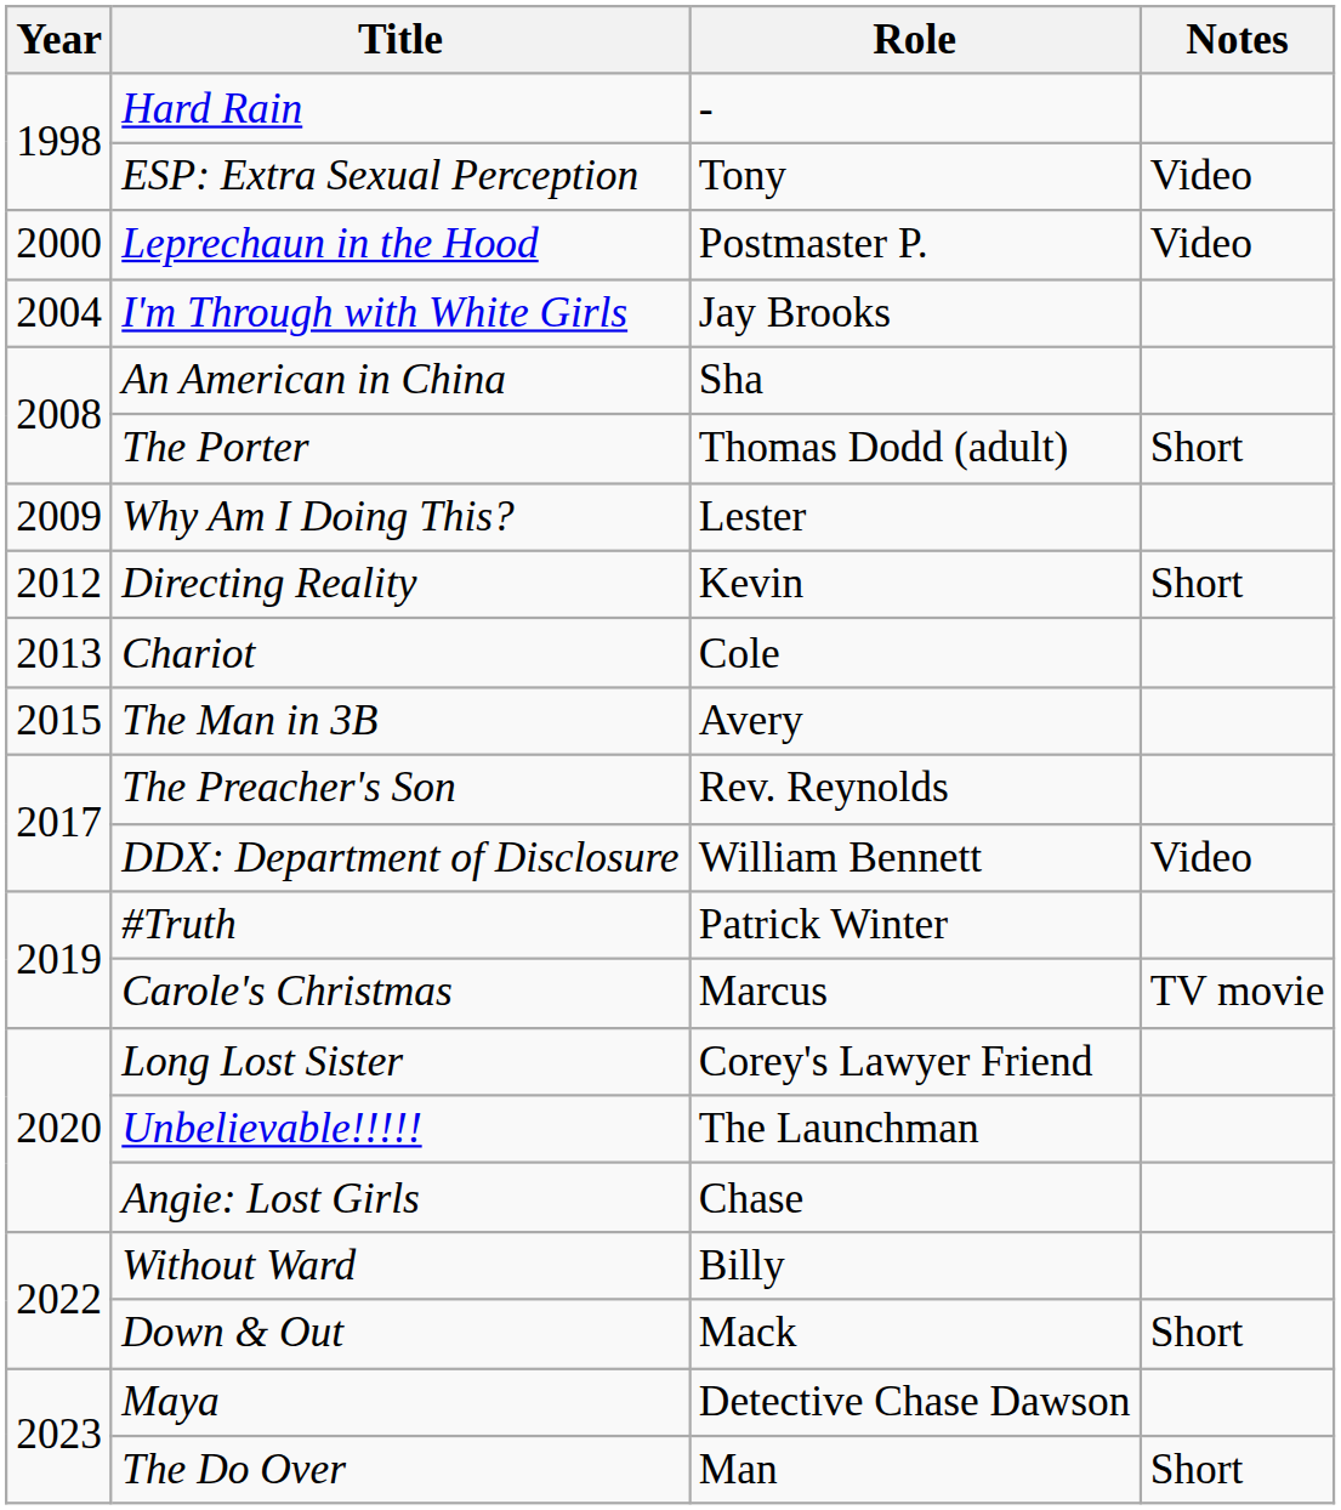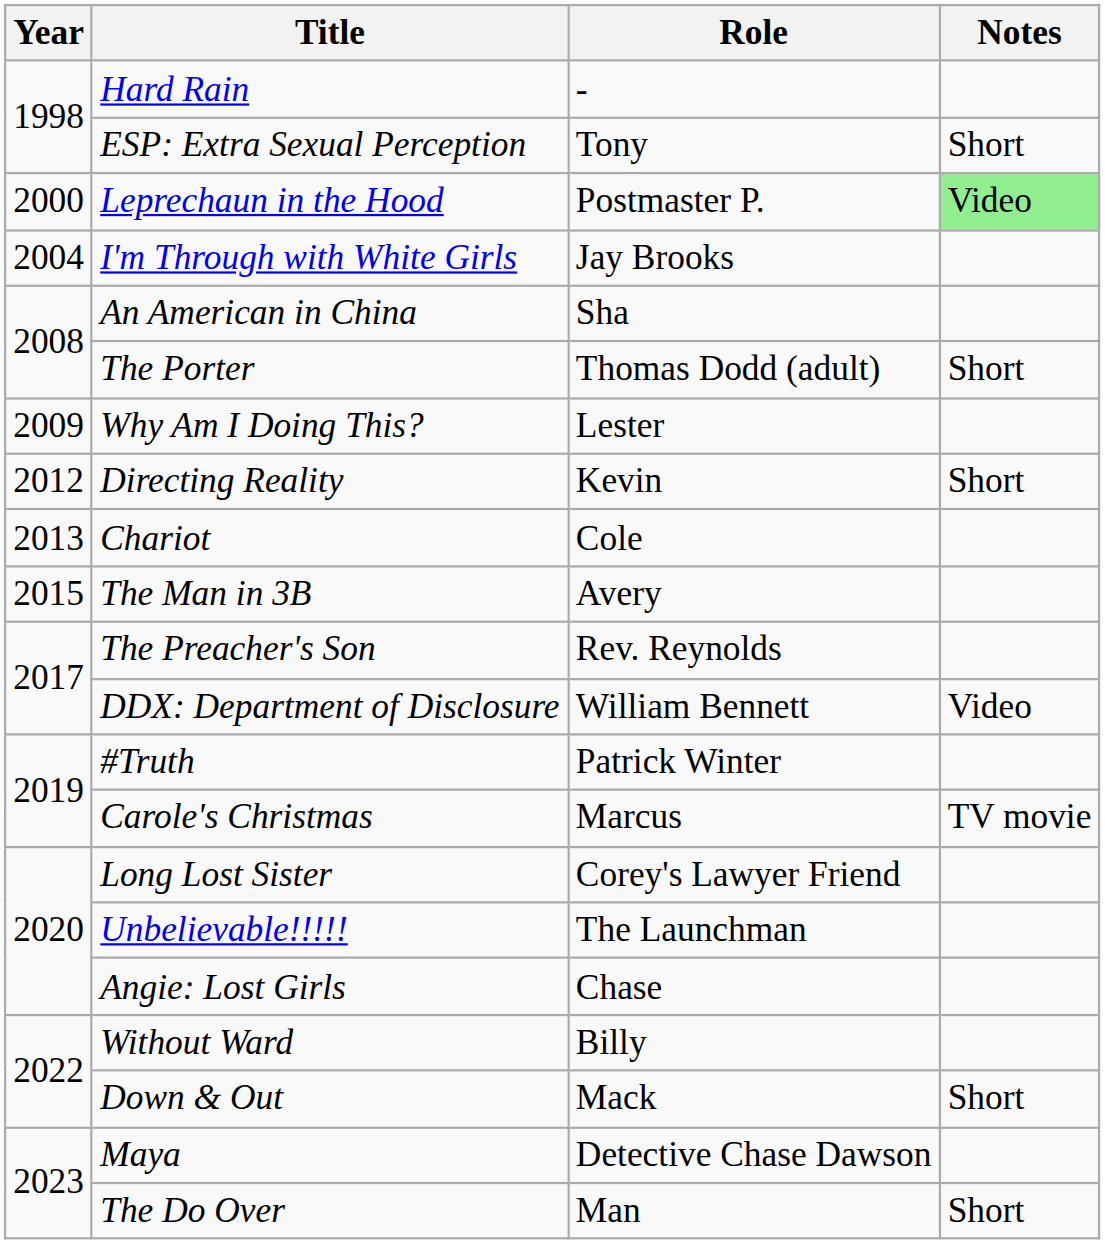 <table class="wikitable sortable">
 <tr>
 <th>Year</th>
 <th>Title</th>
 <th>Role</th>
 <th>Notes</th>
 </tr>
 <tr>
 <td rowspan="2">1998</td>
 <td><em><a href='#'>Hard Rain</a></em></td>
 <td>-</td>
 <td></td>
 </tr>
 <tr>
 <td><em>ESP: Extra Sexual Perception</em></td>
 <td>Tony</td>
-<td>Video</td>
+<td>Short</td>
 </tr>
 <tr>
 <td>2000</td>
 <td><em><a href='#'>Leprechaun in the Hood</a></em></td>
 <td>Postmaster P.</td>
-<td>Video</td>
+<td style="background: lightgreen;">Video</td>
 </tr>
 <tr>
 <td>2004</td>
 <td><em><a href='#'>I'm Through with White Girls</a></em></td>
 <td>Jay Brooks</td>
 <td></td>
 </tr>
 <tr>
 <td rowspan="2">2008</td>
 <td><em>An American in China</em></td>
 <td>Sha</td>
 <td></td>
 </tr>
 <tr>
 <td><em>The Porter</em></td>
 <td>Thomas Dodd (adult)</td>
 <td>Short</td>
 </tr>
 <tr>
 <td>2009</td>
 <td><em>Why Am I Doing This?</em></td>
 <td>Lester</td>
 <td></td>
 </tr>
 <tr>
 <td>2012</td>
 <td><em>Directing Reality</em></td>
 <td>Kevin</td>
 <td>Short</td>
 </tr>
 <tr>
 <td>2013</td>
 <td><em>Chariot</em></td>
 <td>Cole</td>
 <td></td>
 </tr>
 <tr>
 <td>2015</td>
 <td><em>The Man in 3B</em></td>
 <td>Avery</td>
 <td></td>
 </tr>
 <tr>
 <td rowspan="2">2017</td>
 <td><em>The Preacher's Son</em></td>
 <td>Rev. Reynolds</td>
 <td></td>
 </tr>
 <tr>
 <td><em>DDX: Department of Disclosure</em></td>
 <td>William Bennett</td>
 <td>Video</td>
 </tr>
 <tr>
 <td rowspan="2">2019</td>
 <td><em>#Truth</em></td>
 <td>Patrick Winter</td>
 <td></td>
 </tr>
 <tr>
 <td><em>Carole's Christmas</em></td>
 <td>Marcus</td>
 <td>TV movie</td>
 </tr>
 <tr>
 <td rowspan="3">2020</td>
 <td><em>Long Lost Sister</em></td>
 <td>Corey's Lawyer Friend</td>
 <td></td>
 </tr>
 <tr>
 <td><em><a href='#'>Unbelievable!!!!!</a></em></td>
 <td>The Launchman</td>
 <td></td>
 </tr>
 <tr>
 <td><em>Angie: Lost Girls</em></td>
 <td>Chase</td>
 <td></td>
 </tr>
 <tr>
 <td rowspan="2">2022</td>
 <td><em>Without Ward</em></td>
 <td>Billy</td>
 <td></td>
 </tr>
 <tr>
 <td><em>Down & Out</em></td>
 <td>Mack</td>
 <td>Short</td>
 </tr>
 <tr>
 <td rowspan="2">2023</td>
 <td><em>Maya</em></td>
 <td>Detective Chase Dawson</td>
 <td></td>
 </tr>
 <tr>
 <td><em>The Do Over</em></td>
 <td>Man</td>
 <td>Short</td>
 </tr>
 </table>
